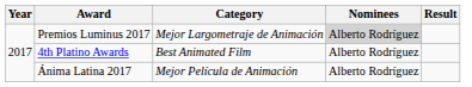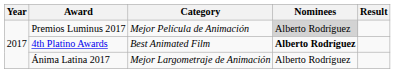 <table class="wikitable">
 <tr>
 <th>Year</th>
 <th>Award</th>
 <th>Category</th>
 <th>Nominees</th>
 <th>Result</th>
 </tr>
 <tr>
 <td rowspan="3">2017</td>
 <td>Premios Luminus 2017</td>
-<td><em>Mejor Largometraje de Animación</em></td>
+<td><em>Mejor Película de Animación</em></td>
 <td style="background: lightgrey;">Alberto Rodríguez</td>
 <td></td>
 </tr>
 <tr>
 <td><a href='#'>4th Platino Awards</a></td>
 <td><em>Best Animated Film</em></td>
-<td>Alberto Rodríguez</td>
+<td><strong>Alberto Rodríguez</strong></td>
 <td></td>
 </tr>
 <tr>
 <td>Ánima Latina 2017</td>
-<td><em>Mejor Película de Animación</em></td>
+<td><em>Mejor Largometraje de Animación</em></td>
 <td>Alberto Rodríguez</td>
 <td></td>
 </tr>
 </table>
